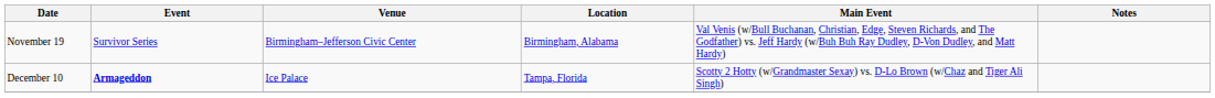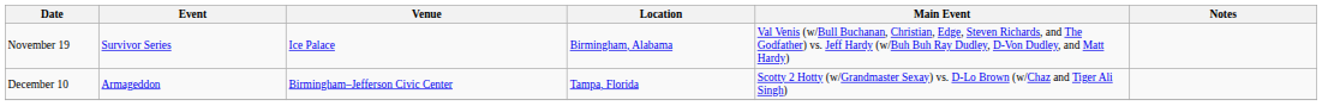 <table class="sortable wikitable succession-box" style="font-size:85%; width:100%">
 <tr>
 <th scope="col" style="width:5%;">Date</th>
 <th scope="col" style="width:10%;">Event</th>
 <th scope="col" style="width:15%;">Venue</th>
 <th scope="col" style="width:10%;">Location</th>
 <th scope="col" style="width:20%;">Main Event</th>
 <th scope="col" style="width:10%;">Notes</th>
 </tr>
 <tr>
 <td>November 19</td>
 <td><a href='#'>Survivor Series</a></td>
-<td><a href='#'>Birmingham–Jefferson Civic Center</a></td>
+<td><a href='#'>Ice Palace</a></td>
 <td><a href='#'>Birmingham, Alabama</a></td>
 <td><a href='#'>Val Venis</a> (w/<a href='#'>Bull Buchanan</a>, <a href='#'>Christian</a>, <a href='#'>Edge</a>, <a href='#'>Steven Richards</a>, and <a href='#'>The Godfather</a>) vs. <a href='#'>Jeff Hardy</a> (w/<a href='#'>Buh Buh Ray Dudley</a>, <a href='#'>D-Von Dudley</a>, and <a href='#'>Matt Hardy</a>)</td>
 <td></td>
 </tr>
 <tr>
 <td>December 10</td>
-<td><strong><a href='#'>Armageddon</a></strong></td>
-<td><a href='#'>Ice Palace</a></td>
+<td><a href='#'>Armageddon</a></td>
+<td><a href='#'>Birmingham–Jefferson Civic Center</a></td>
 <td><a href='#'>Tampa, Florida</a></td>
 <td><a href='#'>Scotty 2 Hotty</a> (w/<a href='#'>Grandmaster Sexay</a>) vs. <a href='#'>D-Lo Brown</a> (w/<a href='#'>Chaz</a> and <a href='#'>Tiger Ali Singh</a>)</td>
 <td></td>
 </tr>
 <tr>
 </tr>
 </table>
